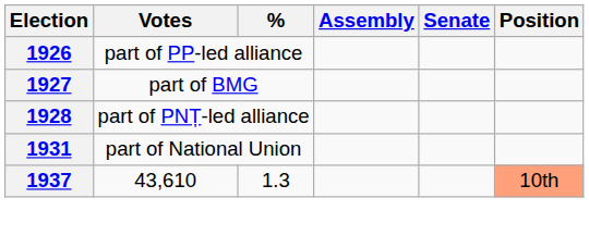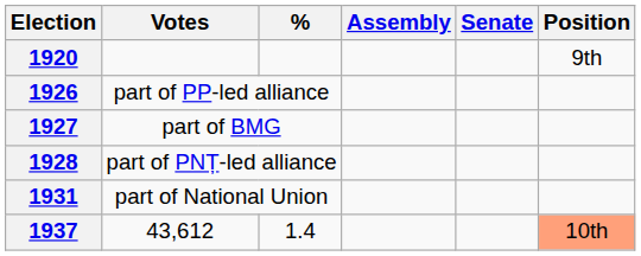 <table class="wikitable" style="text-align:center">
 <tr>
 <th>Election</th>
 <th><strong>Votes</strong></th>
 <th>%</th>
 <th><a href='#'>Assembly</a></th>
 <th><a href='#'>Senate</a></th>
 <th><strong>Position</strong></th>
+</tr>
+<tr>
+<th><a href='#'>1920</a></th>
+<td></td>
+<td></td>
+<td></td>
+<td></td>
+<td>9th</td>
 </tr>
 <tr>
 <th><a href='#'>1926</a></th>
 <td colspan=2>part of <a href='#'>PP</a>-led alliance</td>
 <td></td>
 <td></td>
 <td></td>
 </tr>
 <tr>
 <th><a href='#'>1927</a></th>
 <td colspan=2>part of <a href='#'>BMG</a></td>
 <td></td>
 <td></td>
 <td></td>
 </tr>
 <tr>
 <th><a href='#'>1928</a></th>
 <td colspan=2>part of <a href='#'>PNȚ</a>-led alliance</td>
 <td></td>
 <td></td>
 <td></td>
 </tr>
 <tr>
 <th><a href='#'>1931</a></th>
 <td colspan=2>part of National Union</td>
 <td></td>
 <td></td>
 <td></td>
 </tr>
 <tr>
 <th><a href='#'>1937</a></th>
-<td>43,610</td>
-<td>1.3</td>
+<td>43,612</td>
+<td>1.4</td>
 <td></td>
 <td></td>
 <td style="background: lightsalmon;">10th</td>
 </tr>
 </table>
